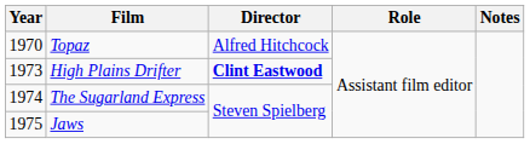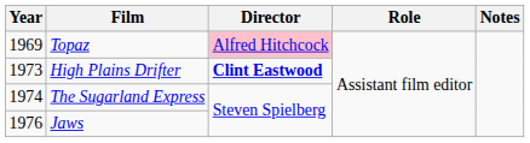 <table class="wikitable">
 <tr>
 <th>Year</th>
 <th>Film</th>
 <th>Director</th>
 <th>Role</th>
 <th>Notes</th>
 </tr>
 <tr>
-<td>1970</td>
+<td>1969</td>
 <td><em><a href='#'>Topaz</a></em></td>
-<td><a href='#'>Alfred Hitchcock</a></td>
+<td style="background: pink;"><a href='#'>Alfred Hitchcock</a></td>
 <td rowspan=4>Assistant film editor</td>
 <td rowspan=4><small></small></td>
 </tr>
 <tr>
 <td>1973</td>
 <td><em><a href='#'>High Plains Drifter</a></em></td>
 <td><strong><a href='#'>Clint Eastwood</a></strong></td>
 </tr>
 <tr>
 <td>1974</td>
 <td><em><a href='#'>The Sugarland Express</a></em></td>
 <td rowspan=2><a href='#'>Steven Spielberg</a></td>
 </tr>
 <tr>
-<td>1975</td>
+<td>1976</td>
 <td><em><a href='#'>Jaws</a></em></td>
 </tr>
 </table>
